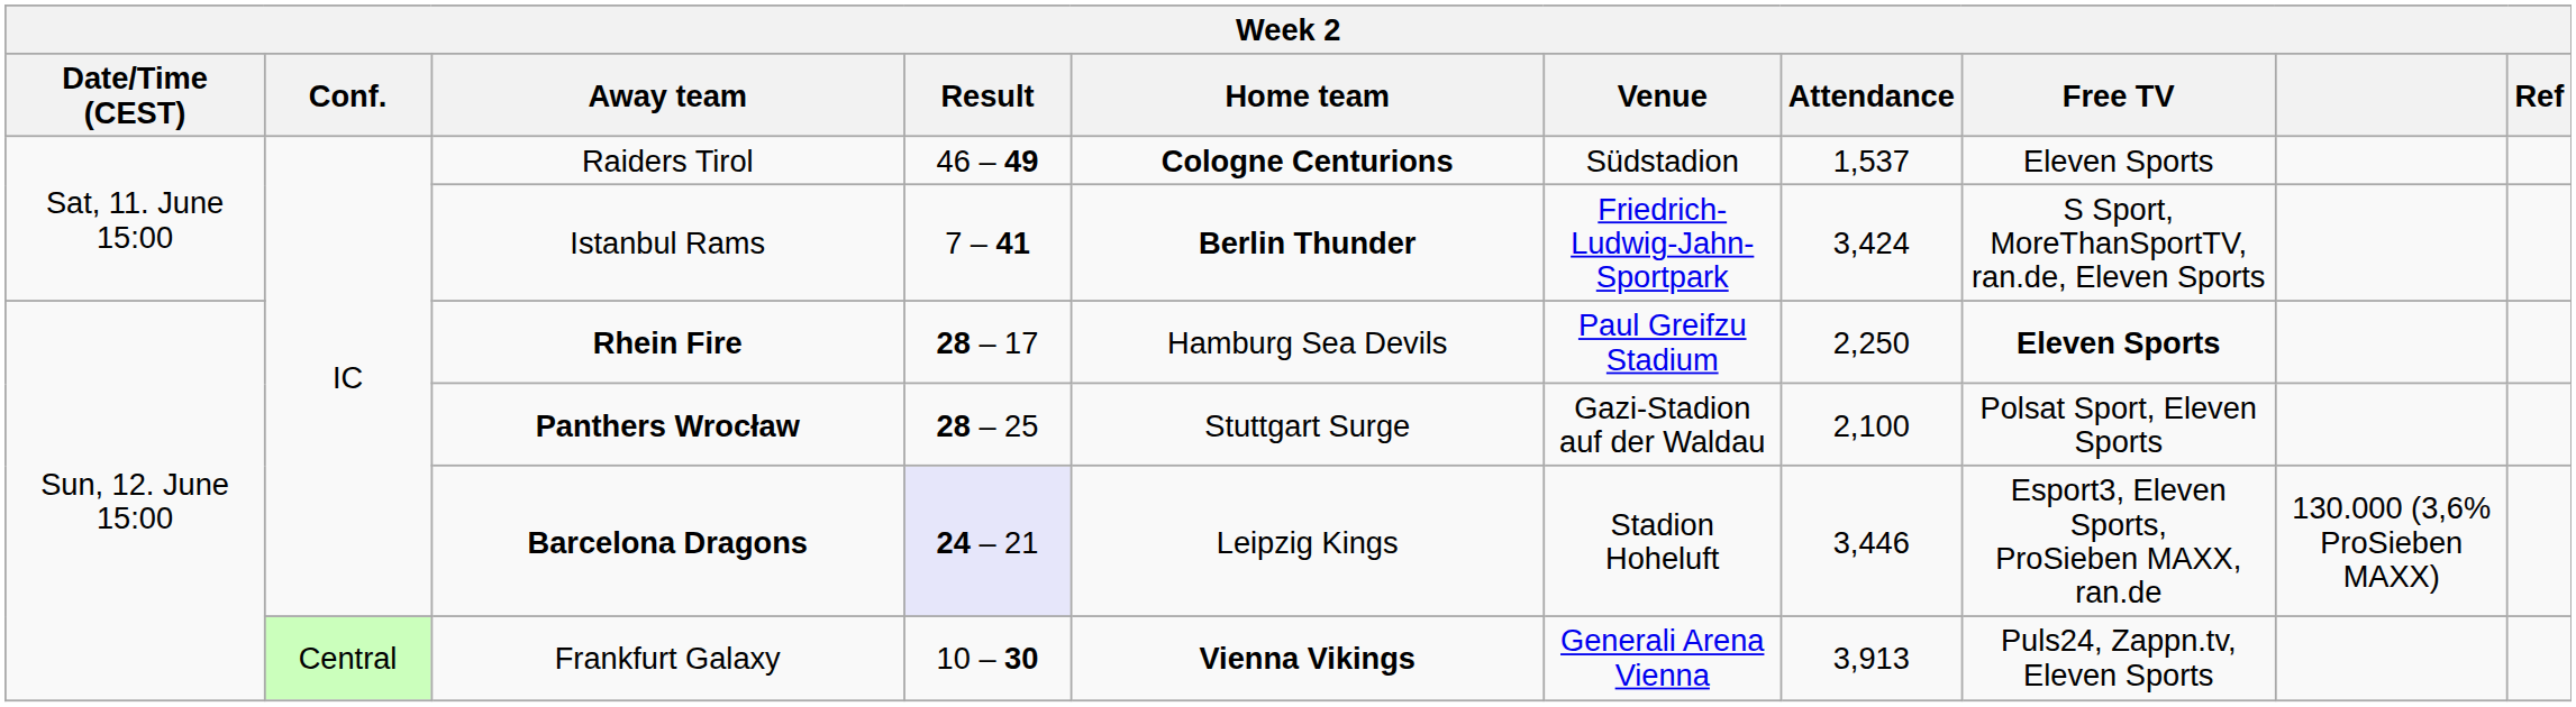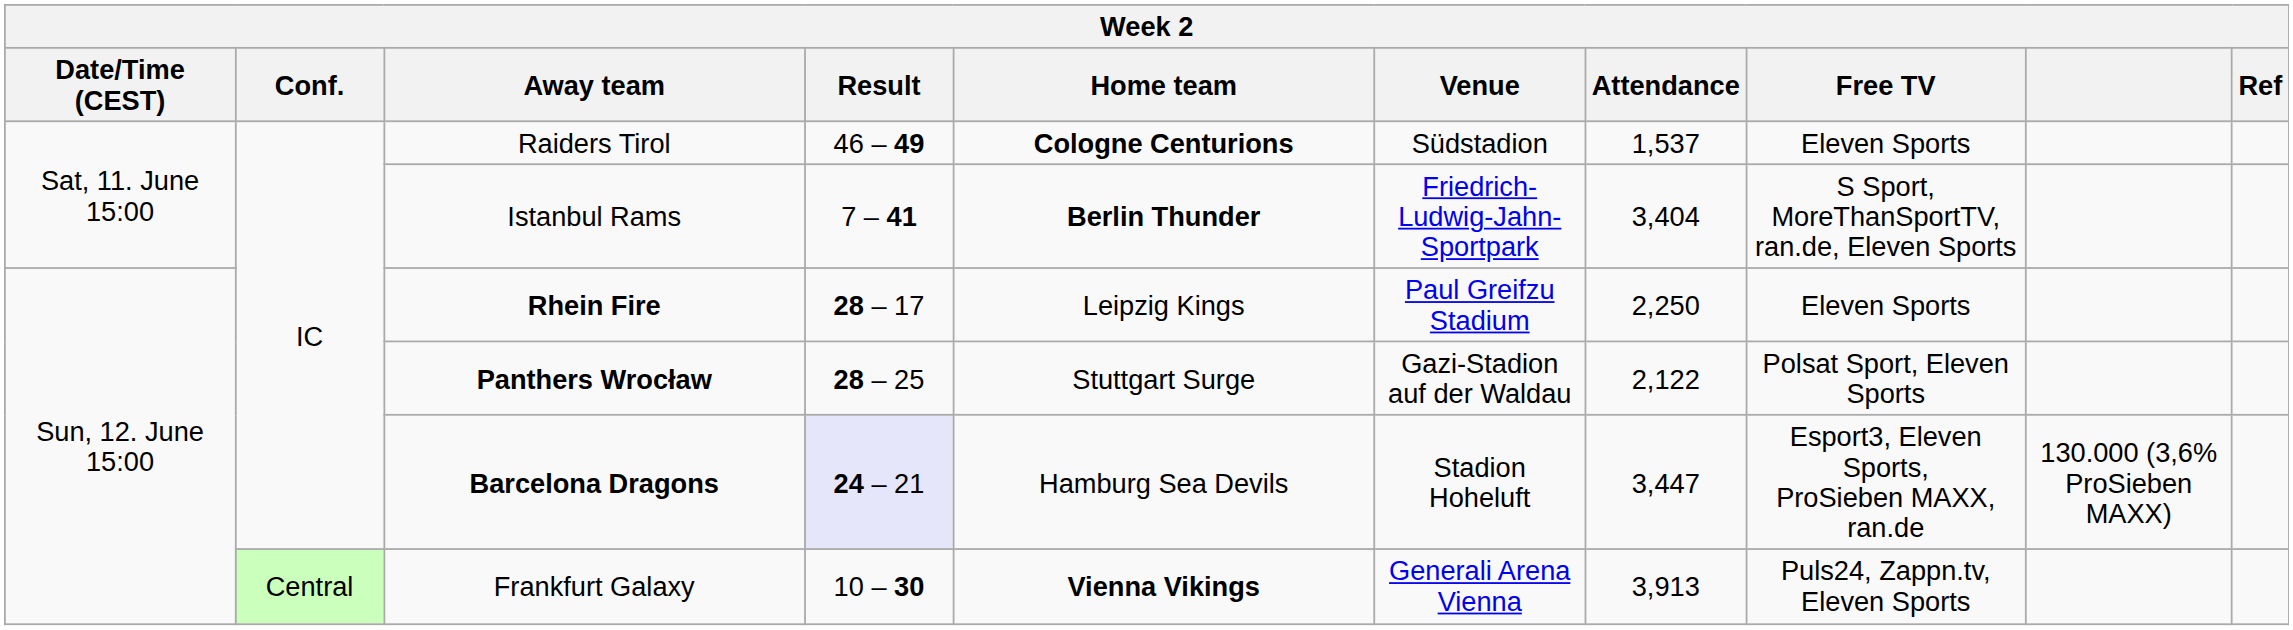 <table class="mw-collapsible wikitable" style="font-size:95%; text-align:center; width:84em">
 <tr>
 <th colspan="10">Week 2</th>
 </tr>
 <tr>
 <th style="width:8em;">Date/Time (CEST)</th>
 <th style="width:5em;">Conf.</th>
 <th style="width:15em;">Away team</th>
 <th style="width:5em;">Result</th>
 <th style="width:15em;">Home team</th>
 <th>Venue</th>
 <th>Attendance</th>
 <th>Free TV</th>
 <th></th>
 <th>Ref</th>
 </tr>
 <tr>
 <td rowspan="2">Sat, 11. June<br>15:00</td>
 <td rowspan="5">IC</td>
 <td>Raiders Tirol</td>
 <td>46 – <strong>49</strong></td>
 <td><strong>Cologne Centurions</strong></td>
 <td>Südstadion</td>
 <td>1,537</td>
 <td>Eleven Sports</td>
 <td></td>
 <td></td>
 </tr>
 <tr>
 <td>Istanbul Rams</td>
 <td>7 – <strong>41</strong></td>
 <td><strong>Berlin Thunder</strong></td>
 <td><a href='#'>Friedrich-Ludwig-Jahn-Sportpark</a></td>
-<td>3,424</td>
+<td>3,404</td>
 <td>S Sport, MoreThanSportTV,<br> ran.de, Eleven Sports</td>
 <td></td>
 <td></td>
 </tr>
 <tr>
 <td rowspan="4">Sun, 12. June<br>15:00</td>
 <td><strong>Rhein Fire</strong></td>
 <td><strong>28</strong> – 17</td>
-<td>Hamburg Sea Devils</td>
+<td>Leipzig Kings</td>
 <td><a href='#'>Paul Greifzu Stadium</a></td>
 <td>2,250</td>
-<td><strong>Eleven Sports</strong></td>
+<td>Eleven Sports</td>
 <td></td>
 <td></td>
 </tr>
 <tr>
 <td><strong>Panthers Wrocław</strong></td>
 <td><strong>28</strong> – 25</td>
 <td>Stuttgart Surge</td>
 <td>Gazi-Stadion auf der Waldau</td>
-<td>2,100</td>
+<td>2,122</td>
 <td>Polsat Sport, Eleven Sports</td>
 <td></td>
 <td></td>
 </tr>
 <tr>
 <td><strong>Barcelona Dragons</strong></td>
 <td style="background: lavender;"><strong>24</strong> – 21</td>
-<td>Leipzig Kings</td>
+<td>Hamburg Sea Devils</td>
 <td>Stadion Hoheluft</td>
-<td>3,446</td>
+<td>3,447</td>
 <td>Esport3, Eleven Sports,<br> ProSieben MAXX, ran.de</td>
 <td>130.000 (3,6% ProSieben MAXX)</td>
 <td></td>
 </tr>
 <tr>
 <td style="background:#CBFFBC">Central</td>
 <td>Frankfurt Galaxy</td>
 <td>10 – <strong>30</strong></td>
 <td><strong>Vienna Vikings</strong></td>
 <td><a href='#'>Generali Arena Vienna</a></td>
 <td>3,913</td>
 <td>Puls24, Zappn.tv, Eleven Sports</td>
 <td></td>
 <td></td>
 </tr>
 </table>
